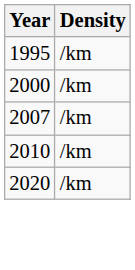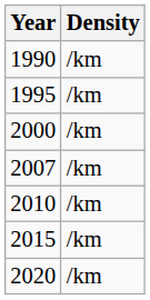 <table class="wikitable">
 <tr>
 <th>Year</th>
 <th>Density</th>
+</tr>
+<tr>
+<td>1990</td>
+<td>/km</td>
 </tr>
 <tr>
 <td>1995</td>
 <td>/km</td>
 </tr>
 <tr>
 <td>2000</td>
 <td>/km</td>
 </tr>
 <tr>
 <td>2007</td>
 <td>/km</td>
 </tr>
 <tr>
 <td>2010</td>
 <td>/km</td>
 </tr>
 <tr>
+<td>2015</td>
+<td>/km</td>
+</tr>
+<tr>
 <td>2020</td>
 <td>/km</td>
 </tr>
 </table>
